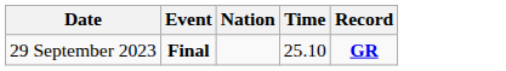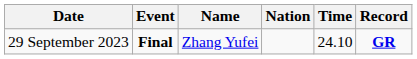 <table class=wikitable style=text-align:center>
 <tr>
 <th>Date</th>
 <th>Event</th>
+<th>Name</th>
 <th>Nation</th>
 <th>Time</th>
 <th>Record</th>
 </tr>
 <tr>
 <td>29 September 2023</td>
 <td><strong>Final</strong></td>
+<td align=left><a href='#'> Zhang Yufei</a></td>
 <td align=left></td>
-<td>25.10</td>
+<td>24.10</td>
 <td><strong><a href='#'>GR</a></strong></td>
 </tr>
 </table>
